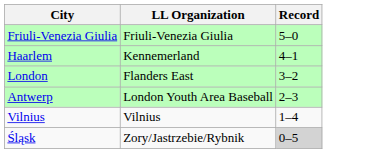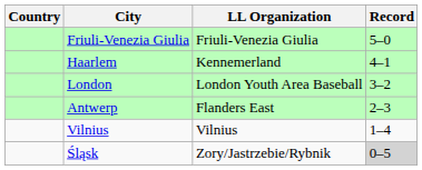 <table class="wikitable">
 <tr>
+<th>Country</th>
 <th>City</th>
 <th>LL Organization</th>
 <th>Record</th>
 </tr>
 <tr bgcolor=#bbffbb>
+<td><strong></strong></td>
 <td><a href='#'>Friuli-Venezia Giulia</a></td>
 <td>Friuli-Venezia Giulia</td>
 <td>5–0</td>
 </tr>
 <tr bgcolor=#bbffbb>
+<td><strong></strong></td>
 <td><a href='#'>Haarlem</a></td>
 <td>Kennemerland</td>
 <td>4–1</td>
 </tr>
 <tr bgcolor=#bbffbb>
+<td><strong></strong></td>
 <td><a href='#'>London</a></td>
-<td>Flanders East</td>
+<td>London Youth Area Baseball</td>
 <td>3–2</td>
 </tr>
 <tr bgcolor=#bbffbb>
+<td><strong></strong></td>
 <td><a href='#'>Antwerp</a></td>
-<td>London Youth Area Baseball</td>
+<td>Flanders East</td>
 <td>2–3</td>
 </tr>
 <tr>
+<td><strong></strong></td>
 <td><a href='#'>Vilnius</a></td>
 <td>Vilnius</td>
 <td>1–4</td>
 </tr>
 <tr>
+<td><strong></strong></td>
 <td><a href='#'>Śląsk</a></td>
 <td>Zory/Jastrzebie/Rybnik</td>
 <td style="background: lightgrey;">0–5</td>
 </tr>
 </table>
